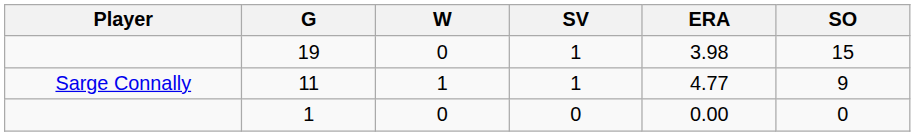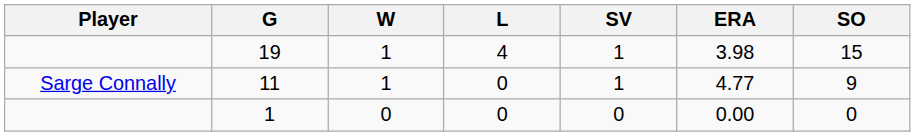 <table class="wikitable sortable">
 <tr>
 <th bgcolor="#DDDDFF" width="16%">Player</th>
 <th bgcolor="#DDDDFF" width="9%">G</th>
 <th bgcolor="#DDDDFF" width="9%">W</th>
+<th bgcolor="#DDDDFF" width="9%">L</th>
 <th bgcolor="#DDDDFF" width="9%">SV</th>
 <th bgcolor="#DDDDFF" width="9%">ERA</th>
 <th bgcolor="#DDDDFF" width="9%">SO</th>
 </tr>
 <tr align="center">
 <td></td>
 <td>19</td>
-<td>0</td>
+<td>1</td>
+<td>4</td>
 <td>1</td>
 <td>3.98</td>
 <td>15</td>
 </tr>
 <tr align="center">
 <td><a href='#'>Sarge Connally</a></td>
 <td>11</td>
 <td>1</td>
+<td>0</td>
 <td>1</td>
 <td>4.77</td>
 <td>9</td>
 </tr>
 <tr align="center">
 <td></td>
 <td>1</td>
 <td>0</td>
 <td>0</td>
+<td>0</td>
 <td>0.00</td>
 <td>0</td>
 </tr>
 </table>
